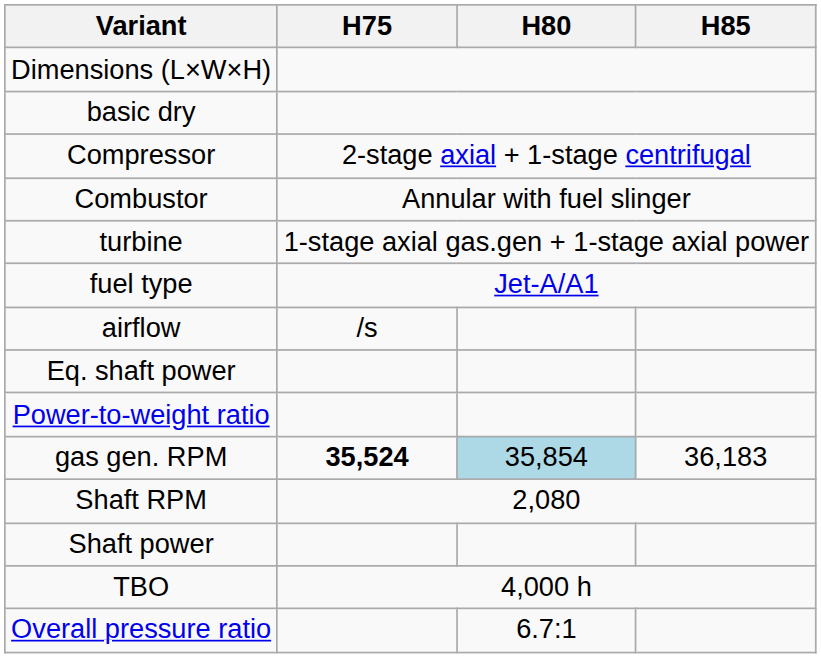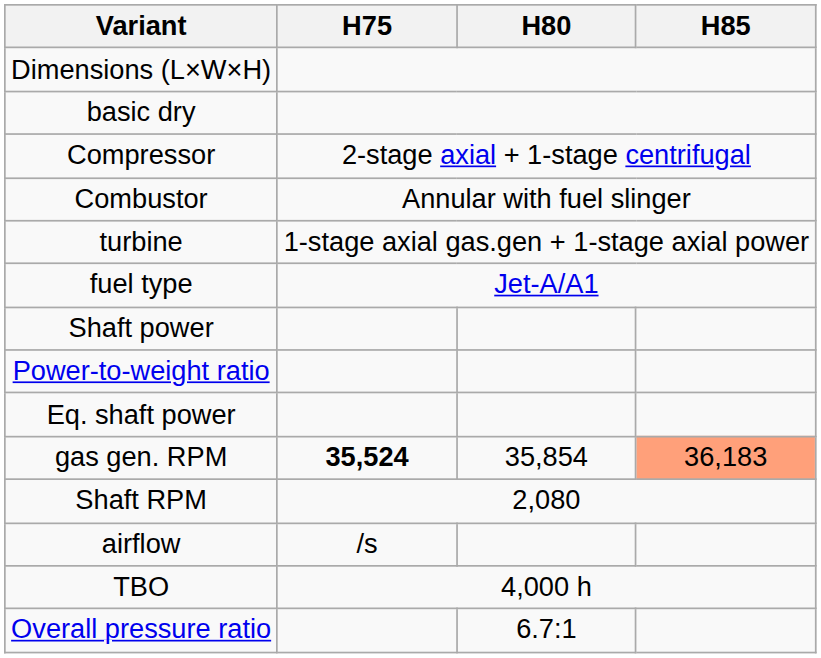 <table class="wikitable" style="text-align:center">
 <tr>
 <th>Variant</th>
 <th>H75</th>
 <th>H80</th>
 <th>H85</th>
 </tr>
 <tr>
 <td>Dimensions (L×W×H)</td>
 <td colspan=3></td>
 </tr>
 <tr>
 <td>basic dry</td>
 <td colspan=3></td>
 </tr>
 <tr>
 <td>Compressor</td>
 <td colspan=3>2-stage <a href='#'>axial</a> + 1-stage <a href='#'>centrifugal</a></td>
 </tr>
 <tr>
 <td>Combustor</td>
 <td colspan=3>Annular with fuel slinger</td>
 </tr>
 <tr>
 <td>turbine</td>
 <td colspan=3>1-stage axial gas.gen + 1-stage axial power</td>
 </tr>
 <tr>
 <td>fuel type</td>
 <td colspan=3><a href='#'>Jet-A/A1</a></td>
 </tr>
 <tr>
-<td>airflow</td>
-<td>/s</td>
-<td></td>
-<td></td>
-</tr>
-<tr>
-<td>Eq. shaft power</td>
+<td>Shaft power</td>
 <td></td>
 <td></td>
 <td></td>
 </tr>
 <tr>
 <td><a href='#'>Power-to-weight ratio</a></td>
 <td></td>
 <td></td>
 <td></td>
 </tr>
 <tr>
+<td>Eq. shaft power</td>
+<td></td>
+<td></td>
+<td></td>
+</tr>
+<tr>
 <td>gas gen. RPM</td>
 <td><strong>35,524</strong></td>
-<td style="background: lightblue;">35,854</td>
-<td>36,183</td>
+<td>35,854</td>
+<td style="background: lightsalmon;">36,183</td>
 </tr>
 <tr>
 <td>Shaft RPM</td>
 <td colspan=3>2,080</td>
 </tr>
 <tr>
-<td>Shaft power</td>
-<td></td>
+<td>airflow</td>
+<td>/s</td>
 <td></td>
 <td></td>
 </tr>
 <tr>
 <td>TBO</td>
 <td colspan=3>4,000 h</td>
 </tr>
 <tr>
 <td><a href='#'>Overall pressure ratio</a></td>
 <td></td>
 <td>6.7:1</td>
 <td></td>
 </tr>
 </table>
